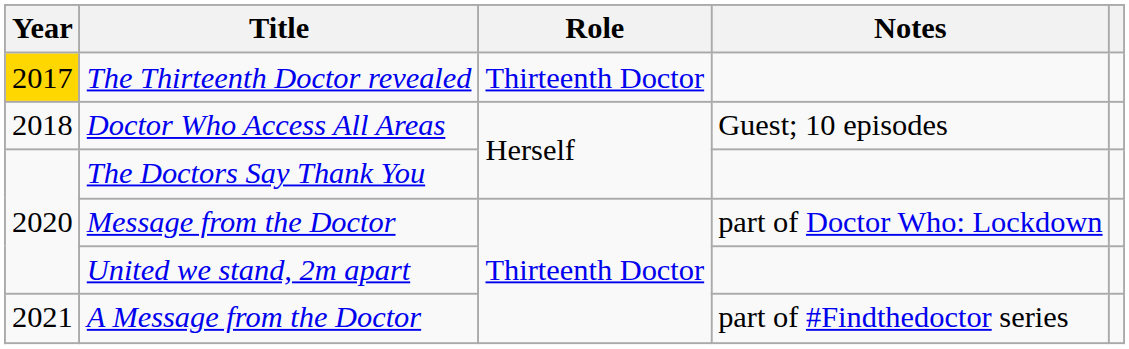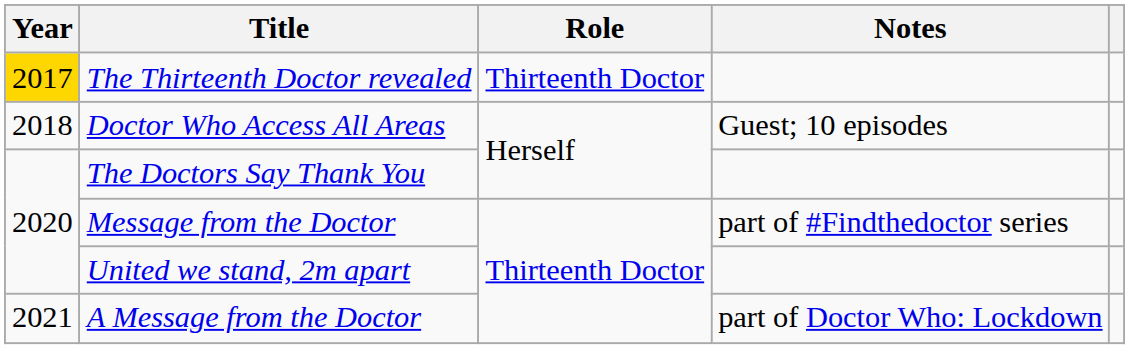 <table class="wikitable sortable">
 <tr>
 <th>Year</th>
 <th>Title</th>
 <th>Role</th>
 <th>Notes</th>
 <th class="unsortable"></th>
 </tr>
 <tr>
 <td style="background: gold;">2017</td>
 <td><em><a href='#'>The Thirteenth Doctor revealed</a></em></td>
 <td><a href='#'>Thirteenth Doctor</a></td>
 <td></td>
 <td></td>
 </tr>
 <tr>
 <td>2018</td>
 <td><em><a href='#'>Doctor Who Access All Areas</a></em></td>
 <td rowspan="2">Herself</td>
 <td>Guest; 10 episodes</td>
 <td style="text-align: center;"></td>
 </tr>
 <tr>
 <td rowspan="3">2020</td>
 <td><em><a href='#'>The Doctors Say Thank You</a></em></td>
 <td></td>
 <td></td>
 </tr>
 <tr>
 <td><em><a href='#'>Message from the Doctor</a></em></td>
 <td rowspan=3><a href='#'>Thirteenth Doctor</a></td>
-<td>part of <a href='#'>Doctor Who: Lockdown</a></td>
+<td>part of <a href='#'>#Findthedoctor</a> series</td>
 <td></td>
 </tr>
 <tr>
 <td><em><a href='#'>United we stand, 2m apart</a></em></td>
 <td></td>
 <td></td>
 </tr>
 <tr>
 <td>2021</td>
 <td><em><a href='#'>A Message from the Doctor</a></em></td>
-<td>part of <a href='#'>#Findthedoctor</a> series</td>
+<td>part of <a href='#'>Doctor Who: Lockdown</a></td>
 <td></td>
 </tr>
 </table>
